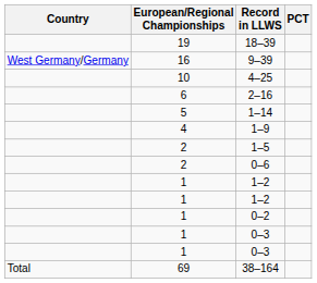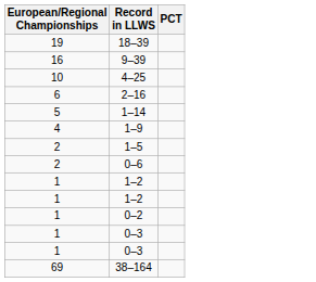 <table class="wikitable">
 <tr>
-<th>Country</th>
 <th>European/Regional<br>Championships</th>
 <th>Record<br>in LLWS</th>
 <th>PCT</th>
 </tr>
 <tr>
-<td><em></em></td>
 <td align=center>19</td>
 <td align=center>18–39</td>
 <td align=center></td>
 </tr>
 <tr>
-<td> <a href='#'>West Germany</a>/<a href='#'>Germany</a></td>
 <td align=center>16</td>
 <td align=center>9–39</td>
 <td align=center></td>
 </tr>
 <tr>
-<td></td>
 <td align=center>10</td>
 <td align=center>4–25</td>
 <td align=center></td>
 </tr>
 <tr>
-<td></td>
 <td align=center>6</td>
 <td align=center>2–16</td>
 <td align=center></td>
 </tr>
 <tr>
-<td></td>
 <td align=center>5</td>
 <td align=center>1–14</td>
 <td align=center></td>
 </tr>
 <tr>
-<td></td>
 <td align=center>4</td>
 <td align=center>1–9</td>
 <td align=center></td>
 </tr>
 <tr>
-<td></td>
 <td align=center>2</td>
 <td align=center>1–5</td>
 <td align=center></td>
 </tr>
 <tr>
-<td></td>
 <td align=center>2</td>
 <td align=center>0–6</td>
 <td align=center></td>
 </tr>
 <tr>
-<td></td>
 <td align=center>1</td>
 <td align=center>1–2</td>
 <td align=center></td>
 </tr>
 <tr>
-<td></td>
 <td align=center>1</td>
 <td align=center>1–2</td>
 <td align=center></td>
 </tr>
 <tr>
-<td></td>
 <td align=center>1</td>
 <td align=center>0–2</td>
 <td align=center></td>
 </tr>
 <tr>
-<td></td>
 <td align=center>1</td>
 <td align=center>0–3</td>
 <td align=center></td>
 </tr>
 <tr>
-<td></td>
 <td align=center>1</td>
 <td align=center>0–3</td>
 <td align=center></td>
 </tr>
 <tr>
-<td>Total</td>
 <td align=center>69</td>
 <td align=center>38–164</td>
 <td align=center></td>
 </tr>
 </table>
